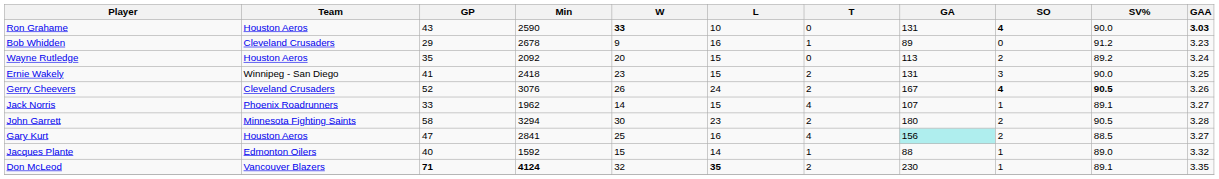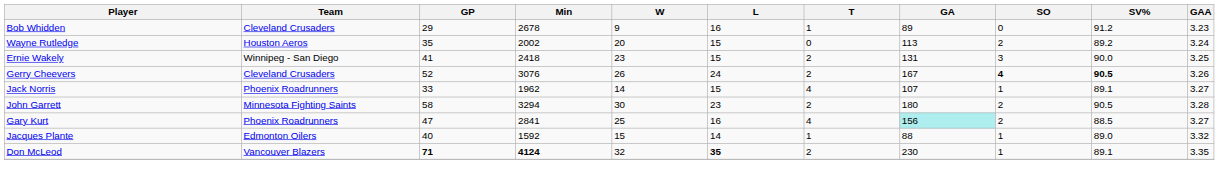 <table class="wikitable sortable" width="100%">
 <tr>
 <th bgcolor="#e0e0e0" width="20%" align="left">Player</th>
 <th bgcolor="#e0e0e0" width="15%">Team</th>
 <th bgcolor="#e0e0e0" width="8.1%">GP</th>
 <th bgcolor="#e0e0e0" width="8.1%">Min</th>
 <th bgcolor="#e0e0e0" width="8.1%">W</th>
 <th bgcolor="#e0e0e0" width="8.1%">L</th>
 <th bgcolor="#e0e0e0" width="8.1%">T</th>
 <th bgcolor="#e0e0e0" width="8.1%">GA</th>
 <th bgcolor="#e0e0e0" width="8.1%">SO</th>
 <th bgcolor="#e0e0e0" width="8.1%">SV%</th>
 <th bgcolor="#e0e0e0" width="8.1%">GAA</th>
-</tr>
-<tr align="left">
-<td align="left"><a href='#'>Ron Grahame</a></td>
-<td><a href='#'>Houston Aeros</a></td>
-<td>43</td>
-<td>2590</td>
-<td><strong>33</strong></td>
-<td>10</td>
-<td>0</td>
-<td>131</td>
-<td><strong>4</strong></td>
-<td>90.0</td>
-<td><strong>3.03</strong></td>
 </tr>
 <tr align="left">
 <td align="left"><a href='#'>Bob Whidden</a></td>
 <td><a href='#'>Cleveland Crusaders</a></td>
 <td>29</td>
 <td>2678</td>
 <td>9</td>
 <td>16</td>
 <td>1</td>
 <td>89</td>
 <td>0</td>
 <td>91.2</td>
 <td>3.23</td>
 </tr>
 <tr align="left">
 <td align="left"><a href='#'>Wayne Rutledge</a></td>
 <td><a href='#'>Houston Aeros</a></td>
 <td>35</td>
-<td>2092</td>
+<td>2002</td>
 <td>20</td>
 <td>15</td>
 <td>0</td>
 <td>113</td>
 <td>2</td>
 <td>89.2</td>
 <td>3.24</td>
 </tr>
 <tr align="left">
 <td align="left"><a href='#'>Ernie Wakely</a></td>
 <td>Winnipeg - San Diego</td>
 <td>41</td>
 <td>2418</td>
 <td>23</td>
 <td>15</td>
 <td>2</td>
 <td>131</td>
 <td>3</td>
 <td>90.0</td>
 <td>3.25</td>
 </tr>
 <tr align="left">
 <td align="left"><a href='#'>Gerry Cheevers</a></td>
 <td><a href='#'>Cleveland Crusaders</a></td>
 <td>52</td>
 <td>3076</td>
 <td>26</td>
 <td>24</td>
 <td>2</td>
 <td>167</td>
 <td><strong>4</strong></td>
 <td><strong>90.5</strong></td>
 <td>3.26</td>
 </tr>
 <tr align="left">
 <td align="left"><a href='#'>Jack Norris</a></td>
 <td><a href='#'>Phoenix Roadrunners</a></td>
 <td>33</td>
 <td>1962</td>
 <td>14</td>
 <td>15</td>
 <td>4</td>
 <td>107</td>
 <td>1</td>
 <td>89.1</td>
 <td>3.27</td>
 </tr>
 <tr align="left">
 <td align="left"><a href='#'>John Garrett</a></td>
 <td><a href='#'>Minnesota Fighting Saints</a></td>
 <td>58</td>
 <td>3294</td>
 <td>30</td>
 <td>23</td>
 <td>2</td>
 <td>180</td>
 <td>2</td>
 <td>90.5</td>
 <td>3.28</td>
 </tr>
 <tr align="left">
 <td align="left"><a href='#'>Gary Kurt</a></td>
-<td><a href='#'>Houston Aeros</a></td>
+<td><a href='#'>Phoenix Roadrunners</a></td>
 <td>47</td>
 <td>2841</td>
 <td>25</td>
 <td>16</td>
 <td>4</td>
 <td style="background: paleturquoise;">156</td>
 <td>2</td>
 <td>88.5</td>
 <td>3.27</td>
 </tr>
 <tr align="left">
 <td align="left"><a href='#'>Jacques Plante</a></td>
 <td><a href='#'>Edmonton Oilers</a></td>
 <td>40</td>
 <td>1592</td>
 <td>15</td>
 <td>14</td>
 <td>1</td>
 <td>88</td>
 <td>1</td>
 <td>89.0</td>
 <td>3.32</td>
 </tr>
 <tr align="left">
 <td align="left"><a href='#'>Don McLeod</a></td>
 <td><a href='#'>Vancouver Blazers</a></td>
 <td><strong>71</strong></td>
 <td><strong>4124</strong></td>
 <td>32</td>
 <td><strong>35</strong></td>
 <td>2</td>
 <td>230</td>
 <td>1</td>
 <td>89.1</td>
 <td>3.35</td>
 </tr>
 <tr align="left">
 </tr>
 </table>
